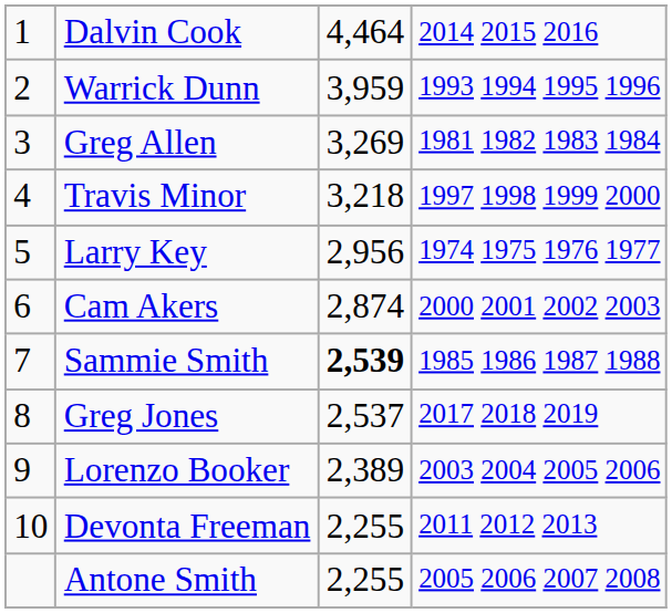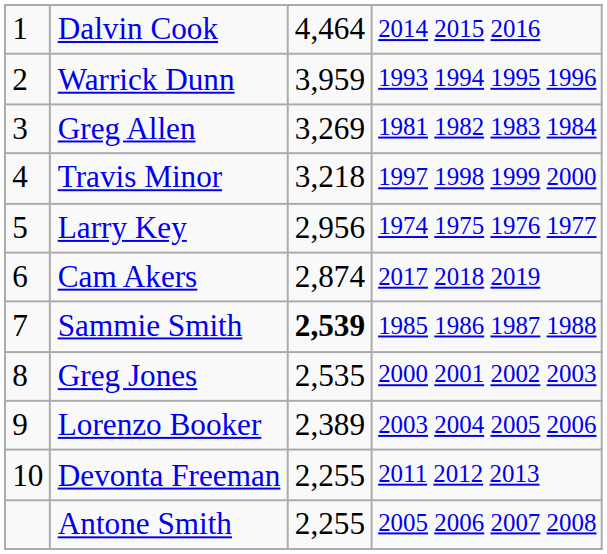 <table class="wikitable">
 <tr>
 </tr>
 <tr>
 <td>1</td>
 <td><a href='#'>Dalvin Cook</a></td>
 <td>4,464</td>
 <td style="font-size:80%;"><a href='#'>2014</a> <a href='#'>2015</a> <a href='#'>2016</a></td>
 </tr>
 <tr>
 <td>2</td>
 <td><a href='#'>Warrick Dunn</a></td>
 <td>3,959</td>
 <td style="font-size:80%;"><a href='#'>1993</a> <a href='#'>1994</a> <a href='#'>1995</a> <a href='#'>1996</a></td>
 </tr>
 <tr>
 <td>3</td>
 <td><a href='#'>Greg Allen</a></td>
 <td>3,269</td>
 <td style="font-size:80%;"><a href='#'>1981</a> <a href='#'>1982</a> <a href='#'>1983</a> <a href='#'>1984</a></td>
 </tr>
 <tr>
 <td>4</td>
 <td><a href='#'>Travis Minor</a></td>
 <td>3,218</td>
 <td style="font-size:80%;"><a href='#'>1997</a> <a href='#'>1998</a> <a href='#'>1999</a> <a href='#'>2000</a></td>
 </tr>
 <tr>
 <td>5</td>
 <td><a href='#'>Larry Key</a></td>
 <td>2,956</td>
 <td style="font-size:80%;"><a href='#'>1974</a> <a href='#'>1975</a> <a href='#'>1976</a> <a href='#'>1977</a></td>
 </tr>
 <tr>
 <td>6</td>
 <td><a href='#'>Cam Akers</a></td>
 <td>2,874</td>
-<td style="font-size:80%;"><a href='#'>2000</a> <a href='#'>2001</a> <a href='#'>2002</a> <a href='#'>2003</a></td>
+<td style="font-size:80%;"><a href='#'>2017</a> <a href='#'>2018</a> <a href='#'>2019</a></td>
 </tr>
 <tr>
 <td>7</td>
 <td><a href='#'>Sammie Smith</a></td>
 <td><strong>2,539</strong></td>
 <td style="font-size:80%;"><a href='#'>1985</a> <a href='#'>1986</a> <a href='#'>1987</a> <a href='#'>1988</a></td>
 </tr>
 <tr>
 <td>8</td>
 <td><a href='#'>Greg Jones</a></td>
-<td>2,537</td>
-<td style="font-size:80%;"><a href='#'>2017</a> <a href='#'>2018</a> <a href='#'>2019</a></td>
+<td>2,535</td>
+<td style="font-size:80%;"><a href='#'>2000</a> <a href='#'>2001</a> <a href='#'>2002</a> <a href='#'>2003</a></td>
 </tr>
 <tr>
 <td>9</td>
 <td><a href='#'>Lorenzo Booker</a></td>
 <td>2,389</td>
 <td style="font-size:80%;"><a href='#'>2003</a> <a href='#'>2004</a> <a href='#'>2005</a> <a href='#'>2006</a></td>
 </tr>
 <tr>
 <td>10</td>
 <td><a href='#'>Devonta Freeman</a></td>
 <td>2,255</td>
 <td style="font-size:80%;"><a href='#'>2011</a> <a href='#'>2012</a> <a href='#'>2013</a></td>
 </tr>
 <tr>
 <td></td>
 <td><a href='#'>Antone Smith</a></td>
 <td>2,255</td>
 <td style="font-size:80%;"><a href='#'>2005</a> <a href='#'>2006</a> <a href='#'>2007</a> <a href='#'>2008</a></td>
 </tr>
 </table>
